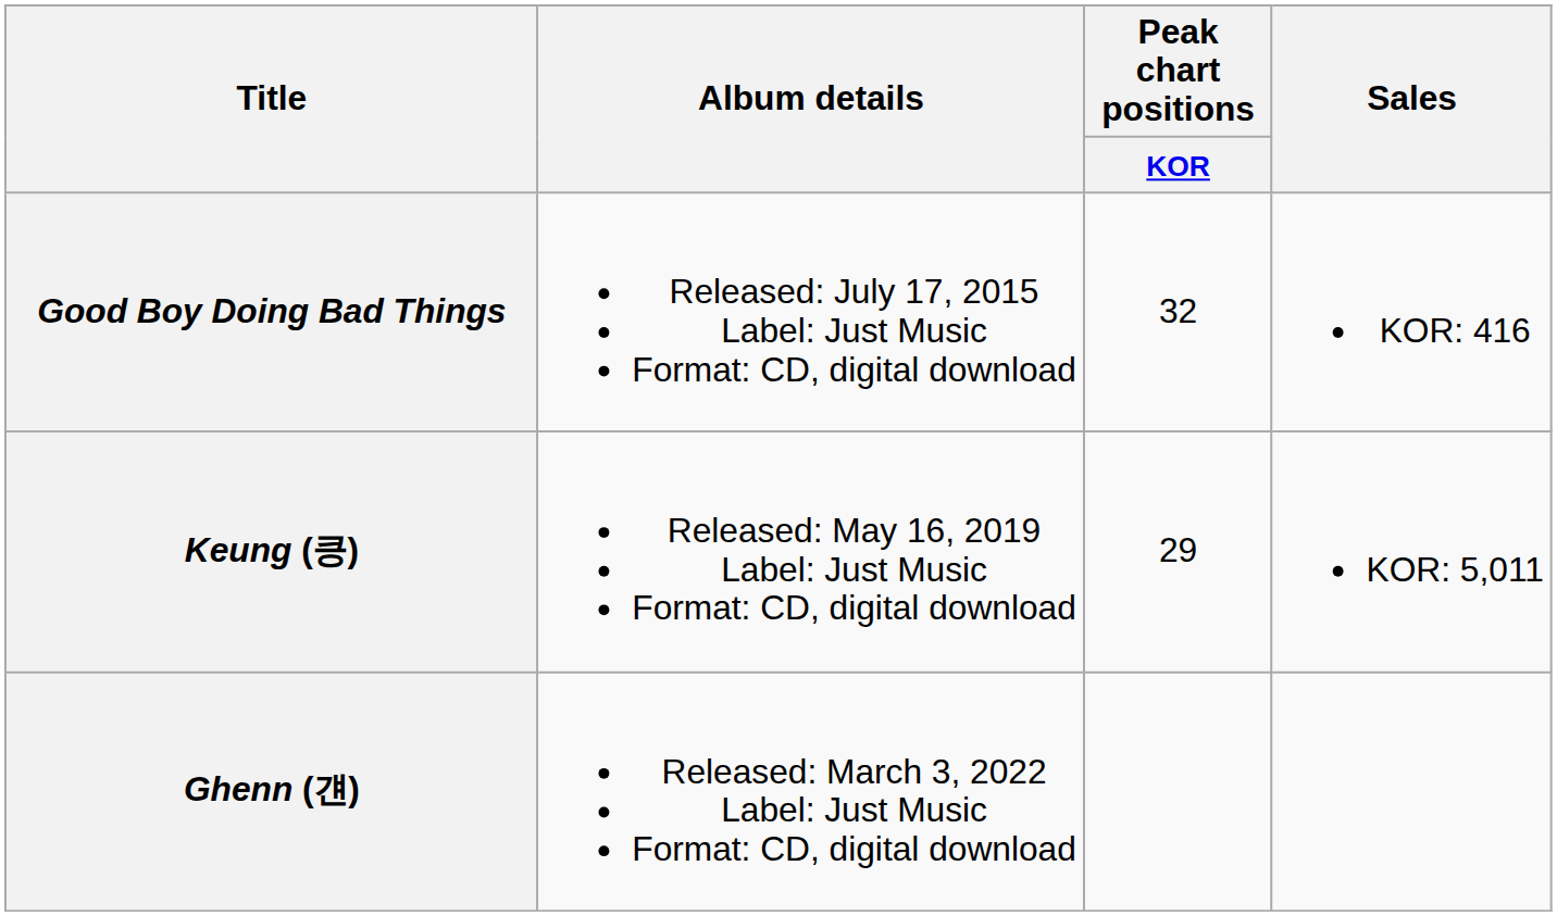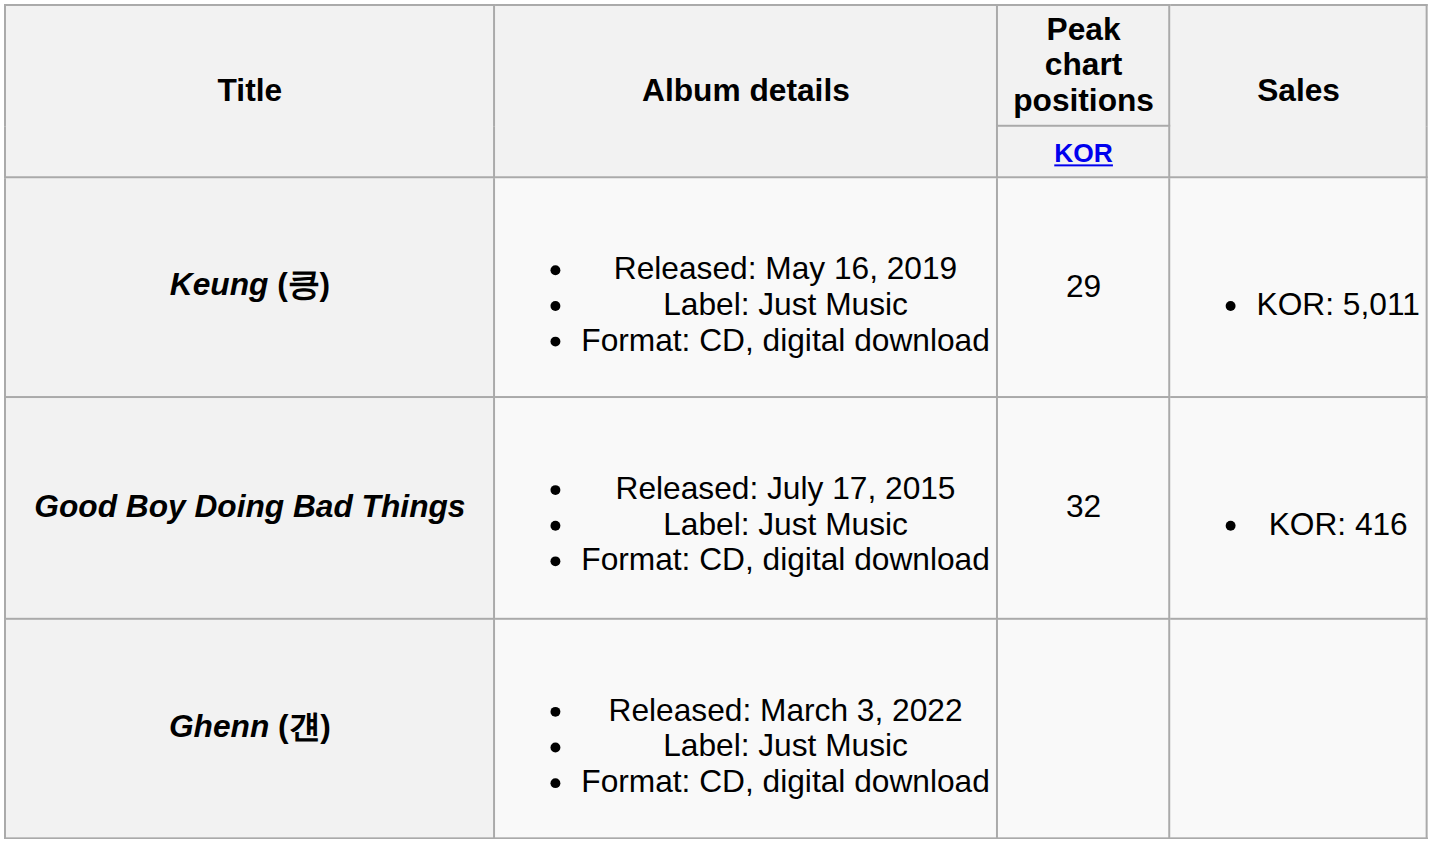 <table class="wikitable plainrowheaders" style="text-align:center;">
 <tr>
 <th scope="col" rowspan="2" style="width:15em;">Title</th>
 <th scope="col" rowspan="2">Album details</th>
 <th scope="col" colspan="1" style="width:5em;">Peak chart positions</th>
 <th scope="col" rowspan="2">Sales</th>
 </tr>
 <tr>
 <th><small><a href='#'>KOR</a></small><br></th>
 </tr>
 <tr>
+<th scope="row"><em>Keung</em> (킁)</th>
+<td><br><ul><li>Released: May 16, 2019</li><li>Label: Just Music</li><li>Format: CD, digital download</li></ul></td>
+<td>29</td>
+<td><br><ul><li>KOR: 5,011</li></ul></td>
+</tr>
+<tr>
 <th scope="row"><em>Good Boy Doing Bad Things</em></th>
 <td><br><ul><li>Released: July 17, 2015</li><li>Label: Just Music</li><li>Format: CD, digital download</li></ul></td>
 <td>32</td>
 <td><br><ul><li>KOR: 416</li></ul></td>
-</tr>
-<tr>
-<th scope="row"><em>Keung</em> (킁)</th>
-<td><br><ul><li>Released: May 16, 2019</li><li>Label: Just Music</li><li>Format: CD, digital download</li></ul></td>
-<td>29</td>
-<td><br><ul><li>KOR: 5,011</li></ul></td>
 </tr>
 <tr>
 <th scope="row"><em>Ghenn</em> (걘)</th>
 <td><br><ul><li>Released: March 3, 2022</li><li>Label: Just Music</li><li>Format: CD, digital download</li></ul></td>
 <td></td>
 <td></td>
 </tr>
 <tr>
 </tr>
 </table>
